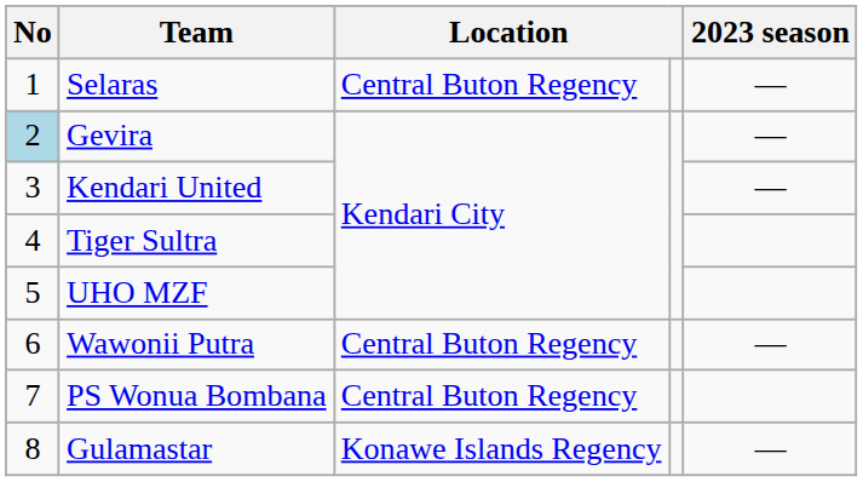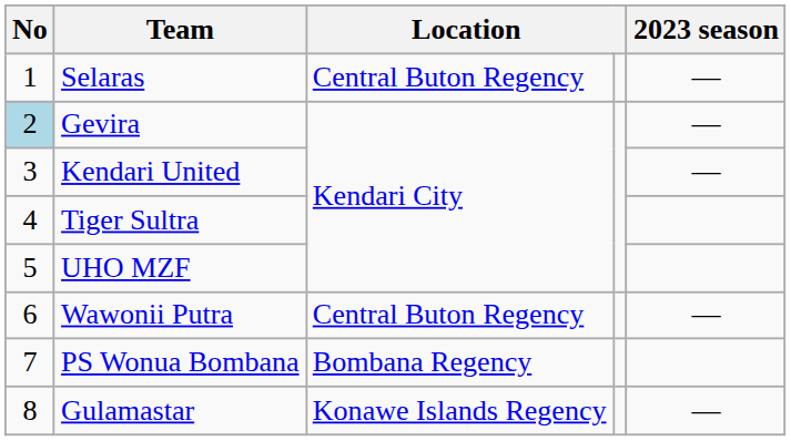 <table class="wikitable sortable" style="font-size:90%;">
 <tr>
 <th>No</th>
 <th>Team</th>
 <th colspan="2">Location</th>
 <th>2023 season</th>
 </tr>
 <tr>
 <td align="center">1</td>
 <td><a href='#'>Selaras</a></td>
 <td><a href='#'>Central Buton Regency</a></td>
 <td></td>
 <td align="center">—</td>
 </tr>
 <tr>
 <td align="center" style="background: lightblue;">2</td>
 <td><a href='#'>Gevira</a></td>
 <td rowspan="4"><a href='#'>Kendari City</a></td>
 <td rowspan="4"></td>
 <td align="center">—</td>
 </tr>
 <tr>
 <td align="center">3</td>
 <td><a href='#'>Kendari United</a></td>
 <td align="center">—</td>
 </tr>
 <tr>
 <td align="center">4</td>
 <td><a href='#'>Tiger Sultra</a></td>
 <td align="center"></td>
 </tr>
 <tr>
 <td align="center">5</td>
 <td><a href='#'>UHO MZF</a></td>
 <td align="center"></td>
 </tr>
 <tr>
 <td align="center">6</td>
 <td><a href='#'>Wawonii Putra</a></td>
 <td><a href='#'>Central Buton Regency</a></td>
 <td></td>
 <td align="center">—</td>
 </tr>
 <tr>
 <td align="center">7</td>
 <td><a href='#'>PS Wonua Bombana</a></td>
-<td><a href='#'>Central Buton Regency</a></td>
+<td><a href='#'>Bombana Regency</a></td>
 <td></td>
 <td align="center"></td>
 </tr>
 <tr>
 <td align="center">8</td>
 <td><a href='#'>Gulamastar</a></td>
 <td><a href='#'>Konawe Islands Regency</a></td>
 <td></td>
 <td align="center">—</td>
 </tr>
 </table>
